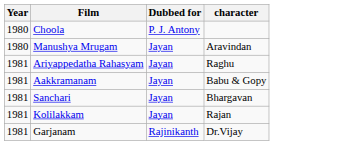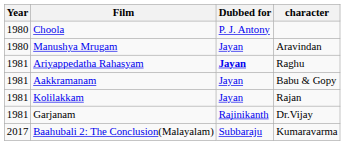 <table class="wikitable">
 <tr>
 <th>Year</th>
 <th>Film</th>
 <th>Dubbed for</th>
 <th>character</th>
 </tr>
 <tr>
 <td>1980</td>
 <td><a href='#'>Choola</a></td>
 <td><a href='#'>P. J. Antony</a></td>
 <td></td>
 </tr>
 <tr>
 <td>1980</td>
 <td><a href='#'>Manushya Mrugam</a></td>
 <td><a href='#'>Jayan</a></td>
 <td>Aravindan</td>
 </tr>
 <tr>
 <td>1981</td>
 <td><a href='#'>Ariyappedatha Rahasyam</a></td>
-<td><a href='#'>Jayan</a></td>
+<td><strong><a href='#'>Jayan</a></strong></td>
 <td>Raghu</td>
 </tr>
 <tr>
 <td>1981</td>
 <td><a href='#'>Aakkramanam</a></td>
 <td><a href='#'>Jayan</a></td>
 <td>Babu & Gopy</td>
-</tr>
-<tr>
-<td>1981</td>
-<td><a href='#'>Sanchari</a></td>
-<td><a href='#'>Jayan</a></td>
-<td>Bhargavan</td>
 </tr>
 <tr>
 <td>1981</td>
 <td><a href='#'>Kolilakkam</a></td>
 <td><a href='#'>Jayan</a></td>
 <td>Rajan</td>
 </tr>
 <tr>
 <td>1981</td>
 <td>Garjanam</td>
 <td><a href='#'>Rajinikanth</a></td>
 <td>Dr.Vijay</td>
 </tr>
+<tr>
+<td>2017</td>
+<td><a href='#'>Baahubali 2: The Conclusion</a>(Malayalam)</td>
+<td><a href='#'>Subbaraju</a></td>
+<td>Kumaravarma</td>
+</tr>
 </table>
